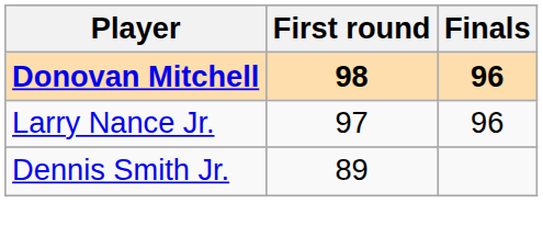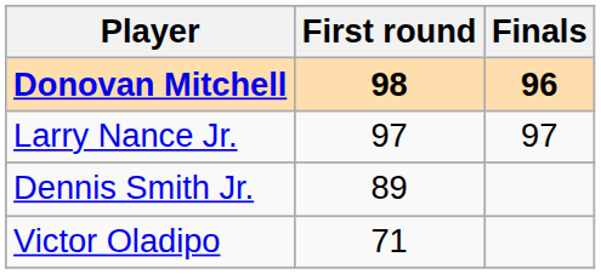 <table class="wikitable sortable">
 <tr>
 <th>Player</th>
 <th>First round</th>
 <th>Finals</th>
 </tr>
 <tr style="background:#ffdead; text-align:center;">
 <td align="left"><strong><a href='#'>Donovan Mitchell</a></strong> </td>
 <td><strong>98</strong> </td>
 <td><strong>96</strong> </td>
 </tr>
 <tr align="center">
 <td align="left"><a href='#'>Larry Nance Jr.</a> </td>
 <td>97 </td>
-<td>96 </td>
+<td>97 </td>
 </tr>
 <tr align="center">
 <td align="left"><a href='#'>Dennis Smith Jr.</a> </td>
 <td>89 </td>
 <td></td>
 </tr>
+<tr align="center">
+<td align="left"><a href='#'>Victor Oladipo</a> </td>
+<td>71 </td>
+<td></td>
+</tr>
 </table>
